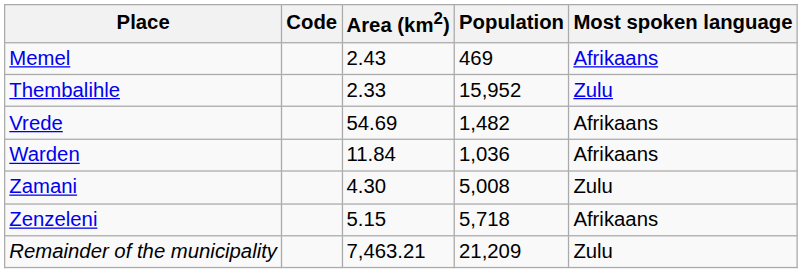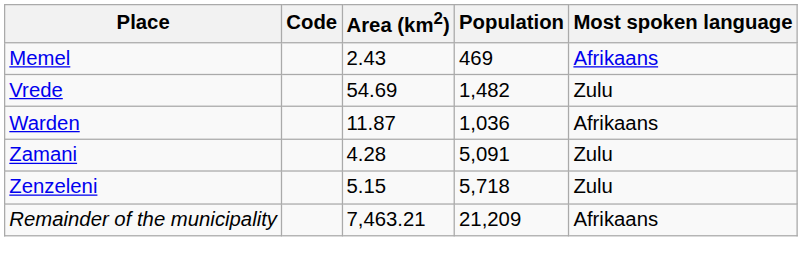 <table class="wikitable sortable">
 <tr>
 <th>Place</th>
 <th>Code</th>
 <th>Area (km<sup>2</sup>)</th>
 <th>Population</th>
 <th>Most spoken language</th>
 </tr>
 <tr>
 <td><a href='#'>Memel</a></td>
 <td></td>
 <td>2.43</td>
 <td>469</td>
 <td><a href='#'>Afrikaans</a></td>
 </tr>
 <tr>
-<td><a href='#'>Thembalihle</a></td>
-<td></td>
-<td>2.33</td>
-<td>15,952</td>
-<td><a href='#'>Zulu</a></td>
-</tr>
-<tr>
 <td><a href='#'>Vrede</a></td>
 <td></td>
 <td>54.69</td>
 <td>1,482</td>
-<td>Afrikaans</td>
+<td>Zulu</td>
 </tr>
 <tr>
 <td><a href='#'>Warden</a></td>
 <td></td>
-<td>11.84</td>
+<td>11.87</td>
 <td>1,036</td>
 <td>Afrikaans</td>
 </tr>
 <tr>
 <td><a href='#'>Zamani</a></td>
 <td></td>
-<td>4.30</td>
-<td>5,008</td>
+<td>4.28</td>
+<td>5,091</td>
 <td>Zulu</td>
 </tr>
 <tr>
 <td><a href='#'>Zenzeleni</a></td>
 <td></td>
 <td>5.15</td>
 <td>5,718</td>
-<td>Afrikaans</td>
+<td>Zulu</td>
 </tr>
 <tr>
 <td><em>Remainder of the municipality</em></td>
 <td></td>
 <td>7,463.21</td>
 <td>21,209</td>
-<td>Zulu</td>
+<td>Afrikaans</td>
 </tr>
 </table>
